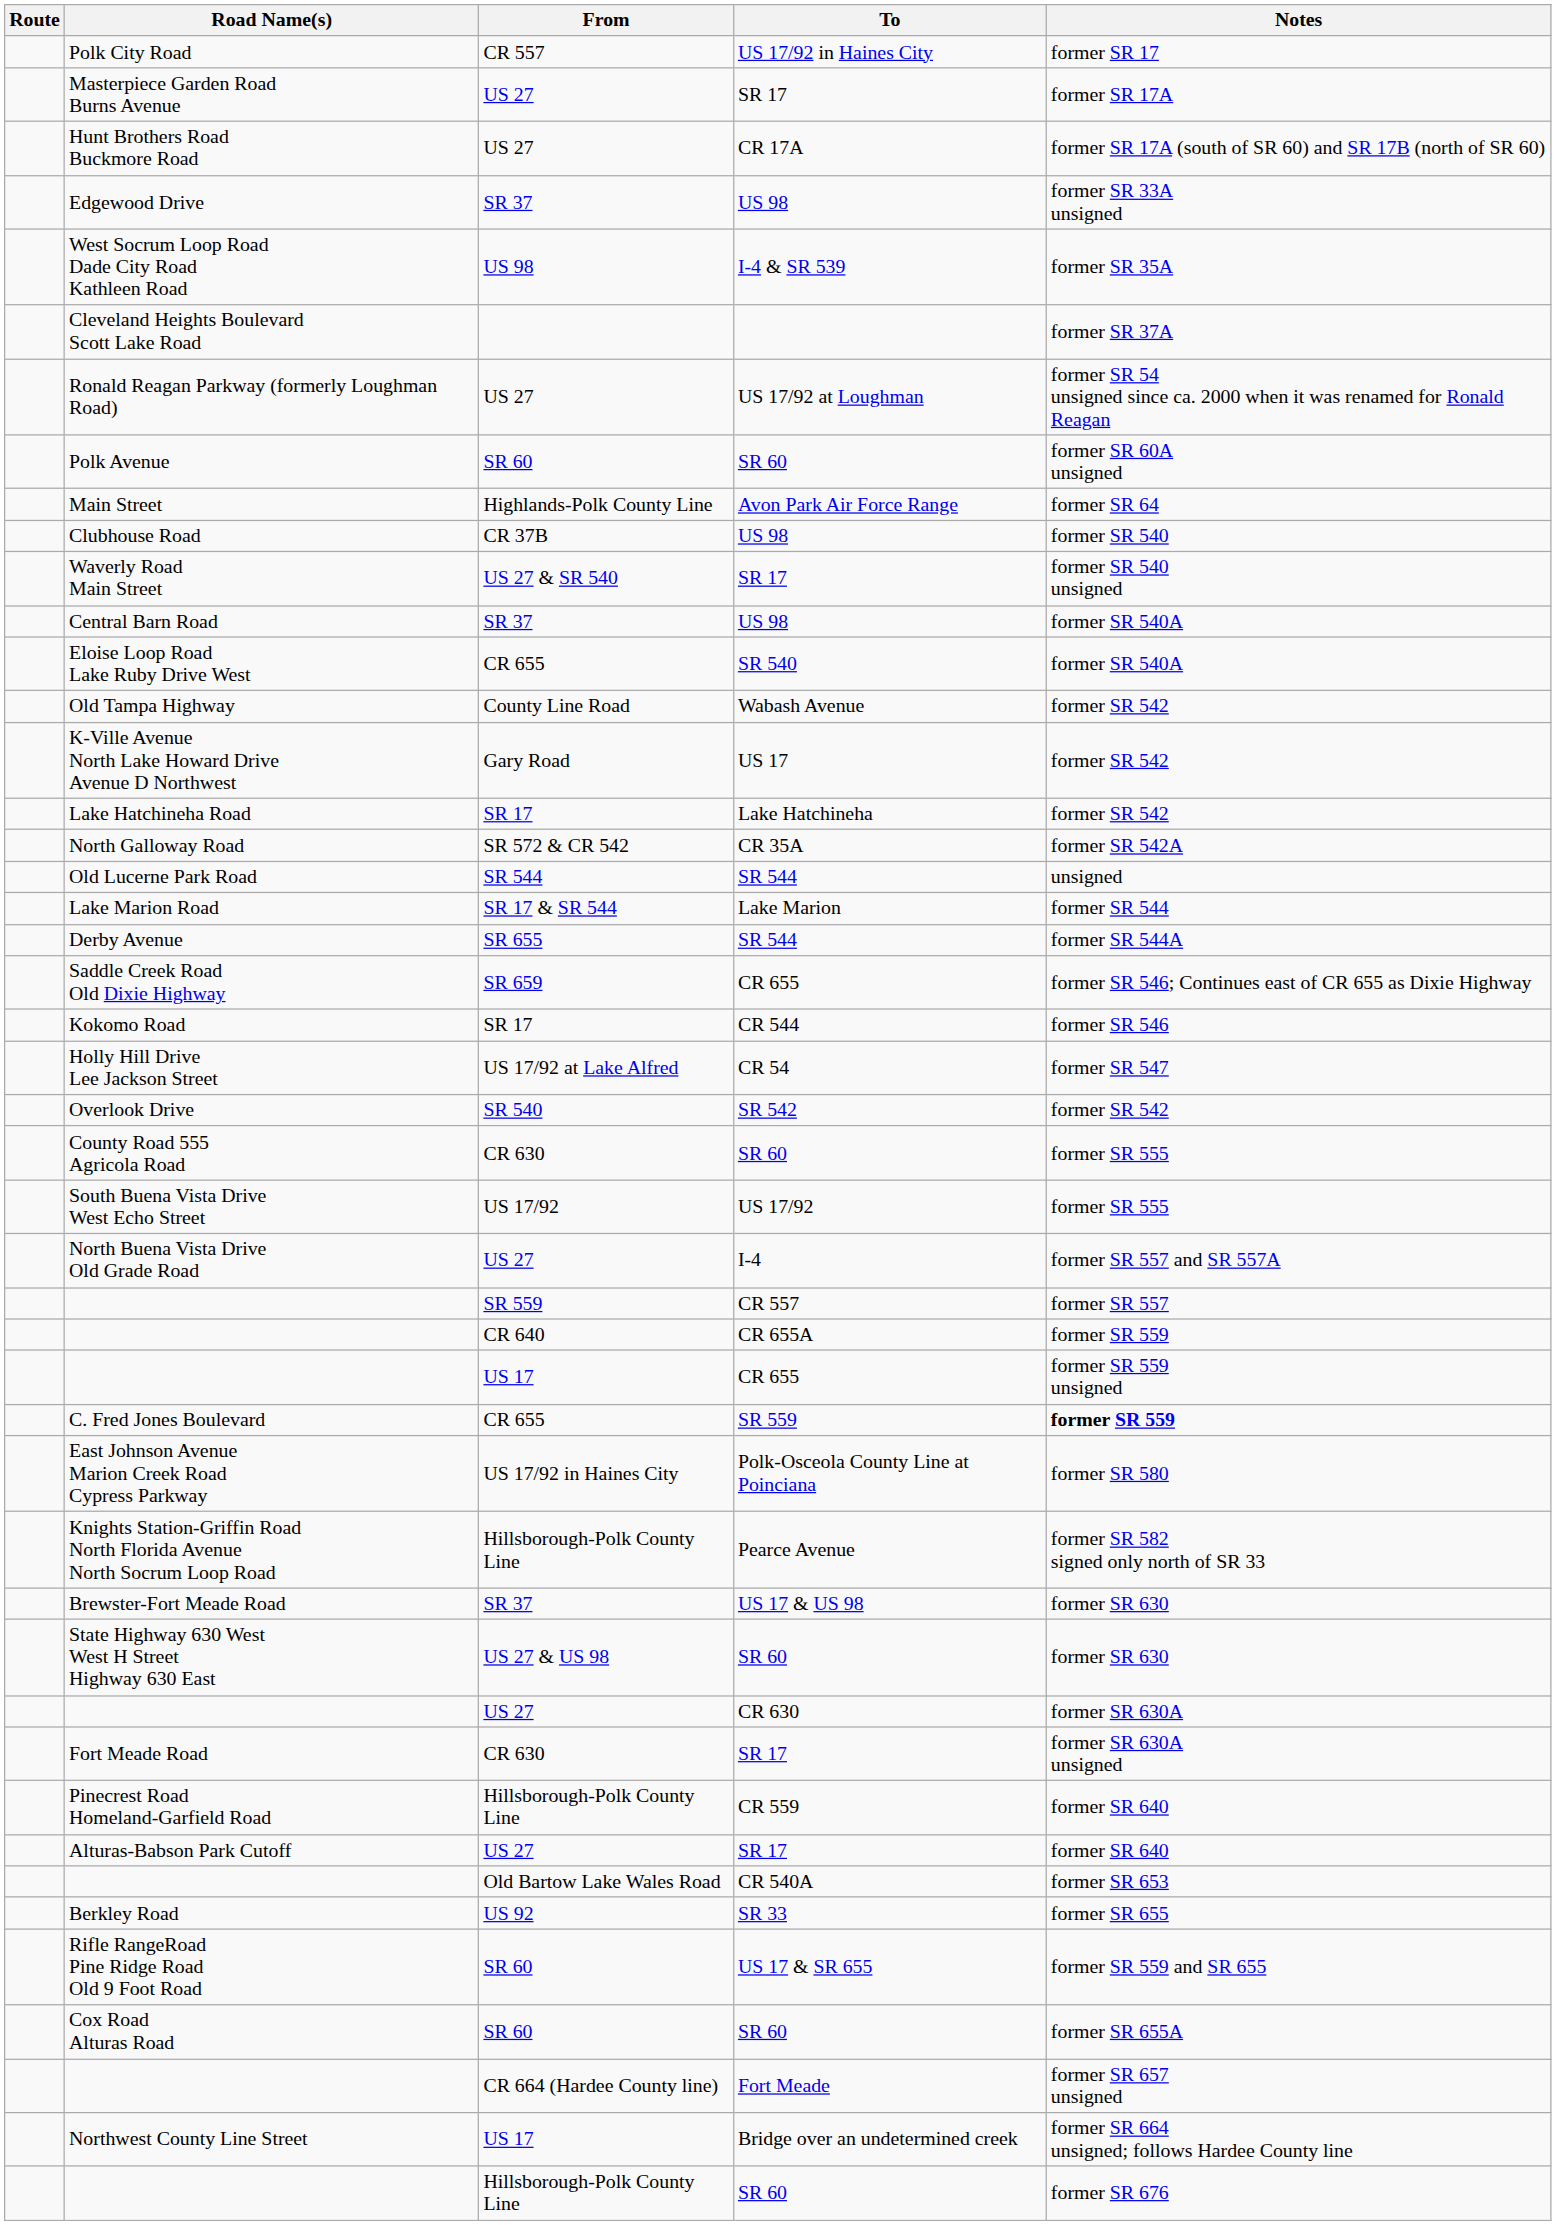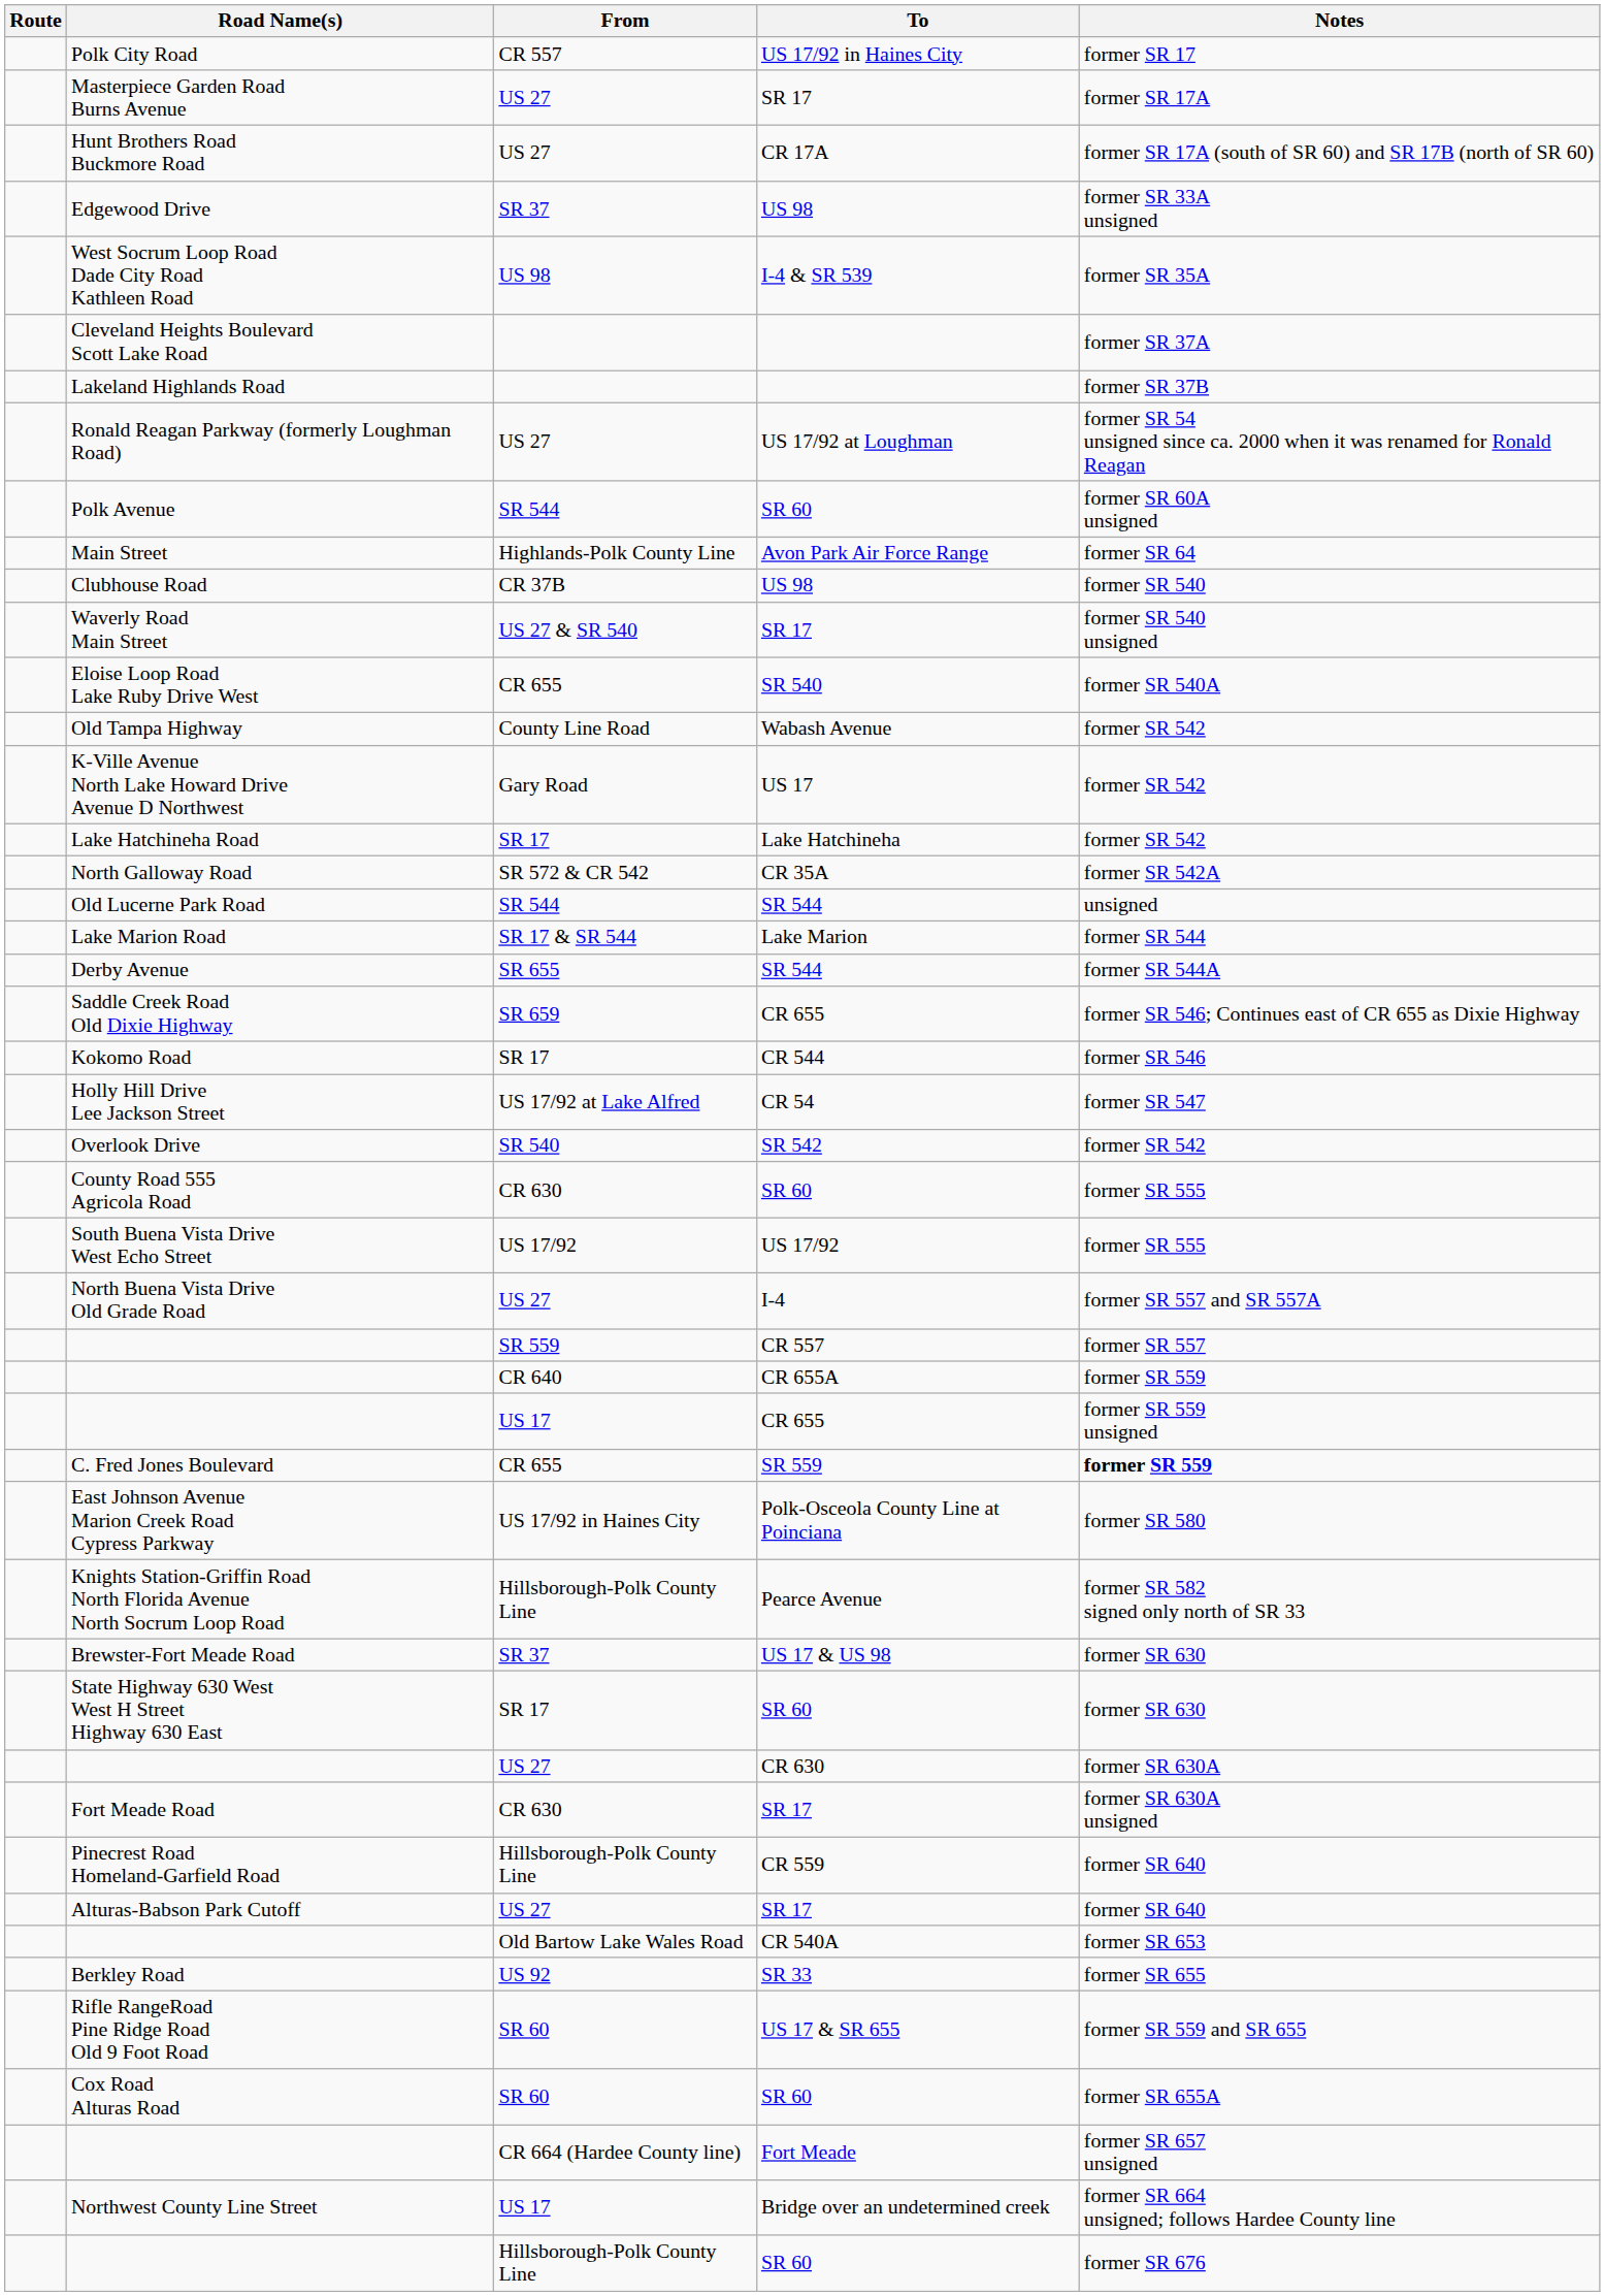 <table class="wikitable">
 <tr>
 <th>Route</th>
 <th>Road Name(s)</th>
 <th>From</th>
 <th>To</th>
 <th>Notes</th>
 </tr>
 <tr>
 <td></td>
 <td>Polk City Road</td>
 <td>CR 557</td>
 <td><a href='#'>US 17/92</a> in <a href='#'>Haines City</a></td>
 <td>former <a href='#'>SR 17</a></td>
 </tr>
 <tr>
 <td></td>
 <td>Masterpiece Garden Road<br>Burns Avenue</td>
 <td><a href='#'>US 27</a></td>
 <td>SR 17</td>
 <td>former <a href='#'>SR 17A</a></td>
 </tr>
 <tr>
 <td></td>
 <td>Hunt Brothers Road<br>Buckmore Road</td>
 <td>US 27</td>
 <td>CR 17A</td>
 <td>former <a href='#'>SR 17A</a> (south of SR 60) and <a href='#'>SR 17B</a> (north of SR 60)</td>
 </tr>
 <tr>
 <td></td>
 <td>Edgewood Drive</td>
 <td><a href='#'>SR 37</a></td>
 <td><a href='#'>US 98</a></td>
 <td>former <a href='#'>SR 33A</a><br>unsigned</td>
 </tr>
 <tr>
 <td></td>
 <td>West Socrum Loop Road<br>Dade City Road<br>Kathleen Road</td>
 <td><a href='#'>US 98</a></td>
 <td><a href='#'>I-4</a> & <a href='#'>SR 539</a></td>
 <td>former <a href='#'>SR 35A</a></td>
 </tr>
 <tr>
 <td></td>
 <td>Cleveland Heights Boulevard<br>Scott Lake Road</td>
 <td></td>
 <td></td>
 <td>former <a href='#'>SR 37A</a></td>
 </tr>
 <tr>
 <td></td>
+<td>Lakeland Highlands Road</td>
+<td></td>
+<td></td>
+<td>former <a href='#'>SR 37B</a></td>
+</tr>
+<tr>
+<td></td>
 <td>Ronald Reagan Parkway (formerly Loughman Road)</td>
 <td>US 27</td>
 <td>US 17/92 at <a href='#'>Loughman</a></td>
 <td>former <a href='#'>SR 54</a><br>unsigned since ca. 2000 when it was renamed for <a href='#'>Ronald Reagan</a></td>
 </tr>
 <tr>
 <td></td>
 <td>Polk Avenue</td>
-<td><a href='#'>SR 60</a></td>
+<td><a href='#'>SR 544</a></td>
 <td><a href='#'>SR 60</a></td>
 <td>former <a href='#'>SR 60A</a><br>unsigned</td>
 </tr>
 <tr>
 <td></td>
 <td>Main Street</td>
 <td>Highlands-Polk County Line</td>
 <td><a href='#'>Avon Park Air Force Range</a></td>
 <td>former <a href='#'>SR 64</a></td>
 </tr>
 <tr>
 <td></td>
 <td>Clubhouse Road</td>
 <td>CR 37B</td>
 <td><a href='#'>US 98</a></td>
 <td>former <a href='#'>SR 540</a></td>
 </tr>
 <tr>
 <td></td>
 <td>Waverly Road<br>Main Street</td>
 <td><a href='#'>US 27</a> & <a href='#'>SR 540</a></td>
 <td><a href='#'>SR 17</a></td>
 <td>former <a href='#'>SR 540</a><br>unsigned</td>
-</tr>
-<tr>
-<td></td>
-<td>Central Barn Road</td>
-<td><a href='#'>SR 37</a></td>
-<td><a href='#'>US 98</a></td>
-<td>former <a href='#'>SR 540A</a></td>
 </tr>
 <tr>
 <td></td>
 <td>Eloise Loop Road<br>Lake Ruby Drive West</td>
 <td>CR 655</td>
 <td><a href='#'>SR 540</a></td>
 <td>former <a href='#'>SR 540A</a></td>
 </tr>
 <tr>
 <td></td>
 <td>Old Tampa Highway</td>
 <td>County Line Road</td>
 <td>Wabash Avenue</td>
 <td>former <a href='#'>SR 542</a></td>
 </tr>
 <tr>
 <td></td>
 <td>K-Ville Avenue<br>North Lake Howard Drive<br>Avenue D Northwest</td>
 <td>Gary Road</td>
 <td>US 17</td>
 <td>former <a href='#'>SR 542</a></td>
 </tr>
 <tr>
 <td></td>
 <td>Lake Hatchineha Road</td>
 <td><a href='#'>SR 17</a></td>
 <td>Lake Hatchineha</td>
 <td>former <a href='#'>SR 542</a></td>
 </tr>
 <tr>
 <td></td>
 <td>North Galloway Road</td>
 <td>SR 572 & CR 542</td>
 <td>CR 35A</td>
 <td>former <a href='#'>SR 542A</a></td>
 </tr>
 <tr>
 <td></td>
 <td>Old Lucerne Park Road</td>
 <td><a href='#'>SR 544</a></td>
 <td><a href='#'>SR 544</a></td>
 <td>unsigned</td>
 </tr>
 <tr>
 <td></td>
 <td>Lake Marion Road</td>
 <td><a href='#'>SR 17</a> & <a href='#'>SR 544</a></td>
 <td>Lake Marion</td>
 <td>former <a href='#'>SR 544</a></td>
 </tr>
 <tr>
 <td></td>
 <td>Derby Avenue</td>
 <td><a href='#'>SR 655</a></td>
 <td><a href='#'>SR 544</a></td>
 <td>former <a href='#'>SR 544A</a></td>
 </tr>
 <tr>
 <td></td>
 <td>Saddle Creek Road<br>Old <a href='#'>Dixie Highway</a></td>
 <td><a href='#'>SR 659</a></td>
 <td>CR 655</td>
 <td>former <a href='#'>SR 546</a>; Continues east of CR 655 as Dixie Highway</td>
 </tr>
 <tr>
 <td></td>
 <td>Kokomo Road</td>
 <td>SR 17</td>
 <td>CR 544</td>
 <td>former <a href='#'>SR 546</a></td>
 </tr>
 <tr>
 <td></td>
 <td>Holly Hill Drive<br>Lee Jackson Street</td>
 <td>US 17/92 at <a href='#'>Lake Alfred</a></td>
 <td>CR 54</td>
 <td>former <a href='#'>SR 547</a></td>
 </tr>
 <tr>
 <td></td>
 <td>Overlook Drive</td>
 <td><a href='#'>SR 540</a></td>
 <td><a href='#'>SR 542</a></td>
 <td>former <a href='#'>SR 542</a></td>
 </tr>
 <tr>
 <td></td>
 <td>County Road 555<br>Agricola Road</td>
 <td>CR 630</td>
 <td><a href='#'>SR 60</a></td>
 <td>former <a href='#'>SR 555</a></td>
 </tr>
 <tr>
 <td></td>
 <td>South Buena Vista Drive<br>West Echo Street</td>
 <td>US 17/92</td>
 <td>US 17/92</td>
 <td>former <a href='#'>SR 555</a></td>
 </tr>
 <tr>
 <td></td>
 <td>North Buena Vista Drive<br>Old Grade Road</td>
 <td><a href='#'>US 27</a></td>
 <td>I-4</td>
 <td>former <a href='#'>SR 557</a> and <a href='#'>SR 557A</a></td>
 </tr>
 <tr>
 <td></td>
 <td></td>
 <td><a href='#'>SR 559</a></td>
 <td>CR 557</td>
 <td>former <a href='#'>SR 557</a></td>
 </tr>
 <tr>
 <td></td>
 <td></td>
 <td>CR 640</td>
 <td>CR 655A</td>
 <td>former <a href='#'>SR 559</a></td>
 </tr>
 <tr>
 <td></td>
 <td></td>
 <td><a href='#'>US 17</a></td>
 <td>CR 655</td>
 <td>former <a href='#'>SR 559</a><br>unsigned</td>
 </tr>
 <tr>
 <td></td>
 <td>C. Fred Jones Boulevard</td>
 <td>CR 655</td>
 <td><a href='#'>SR 559</a></td>
 <td><strong>former <a href='#'>SR 559</a></strong></td>
 </tr>
 <tr>
 <td></td>
 <td>East Johnson Avenue<br>Marion Creek Road<br>Cypress Parkway</td>
 <td>US 17/92 in Haines City</td>
 <td>Polk-Osceola County Line at <a href='#'>Poinciana</a></td>
 <td>former <a href='#'>SR 580</a></td>
 </tr>
 <tr>
 <td></td>
 <td>Knights Station-Griffin Road<br>North Florida Avenue<br>North Socrum Loop Road</td>
 <td>Hillsborough-Polk County Line</td>
 <td>Pearce Avenue</td>
 <td>former <a href='#'>SR 582</a><br>signed only north of SR 33</td>
 </tr>
 <tr>
 <td></td>
 <td>Brewster-Fort Meade Road</td>
 <td><a href='#'>SR 37</a></td>
 <td><a href='#'>US 17</a> & <a href='#'>US 98</a></td>
 <td>former <a href='#'>SR 630</a></td>
 </tr>
 <tr>
 <td></td>
 <td>State Highway 630 West<br>West H Street<br>Highway 630 East</td>
-<td><a href='#'>US 27</a> & <a href='#'>US 98</a></td>
+<td>SR 17</td>
 <td><a href='#'>SR 60</a></td>
 <td>former <a href='#'>SR 630</a></td>
 </tr>
 <tr>
 <td></td>
 <td></td>
 <td><a href='#'>US 27</a></td>
 <td>CR 630</td>
 <td>former <a href='#'>SR 630A</a></td>
 </tr>
 <tr>
 <td></td>
 <td>Fort Meade Road</td>
 <td>CR 630</td>
 <td><a href='#'>SR 17</a></td>
 <td>former <a href='#'>SR 630A</a><br>unsigned</td>
 </tr>
 <tr>
 <td></td>
 <td>Pinecrest Road<br>Homeland-Garfield Road</td>
 <td>Hillsborough-Polk County Line</td>
 <td>CR 559</td>
 <td>former <a href='#'>SR 640</a></td>
 </tr>
 <tr>
 <td></td>
 <td>Alturas-Babson Park Cutoff</td>
 <td><a href='#'>US 27</a></td>
 <td><a href='#'>SR 17</a></td>
 <td>former <a href='#'>SR 640</a></td>
 </tr>
 <tr>
 <td></td>
 <td></td>
 <td>Old Bartow Lake Wales Road</td>
 <td>CR 540A</td>
 <td>former <a href='#'>SR 653</a></td>
 </tr>
 <tr>
 <td></td>
 <td>Berkley Road</td>
 <td><a href='#'>US 92</a></td>
 <td><a href='#'>SR 33</a></td>
 <td>former <a href='#'>SR 655</a></td>
 </tr>
 <tr>
 <td></td>
 <td>Rifle RangeRoad<br>Pine Ridge Road<br>Old 9 Foot Road</td>
 <td><a href='#'>SR 60</a></td>
 <td><a href='#'>US 17</a> & <a href='#'>SR 655</a></td>
 <td>former <a href='#'>SR 559</a> and <a href='#'>SR 655</a></td>
 </tr>
 <tr>
 <td></td>
 <td>Cox Road<br>Alturas Road</td>
 <td><a href='#'>SR 60</a></td>
 <td><a href='#'>SR 60</a></td>
 <td>former <a href='#'>SR 655A</a></td>
 </tr>
 <tr>
 <td></td>
 <td></td>
 <td>CR 664 (Hardee County line)</td>
 <td><a href='#'>Fort Meade</a></td>
 <td>former <a href='#'>SR 657</a><br>unsigned</td>
 </tr>
 <tr>
 <td></td>
 <td>Northwest County Line Street</td>
 <td><a href='#'>US 17</a></td>
 <td>Bridge over an undetermined creek</td>
 <td>former <a href='#'>SR 664</a><br>unsigned; follows Hardee County line</td>
 </tr>
 <tr>
 <td></td>
 <td></td>
 <td>Hillsborough-Polk County Line</td>
 <td><a href='#'>SR 60</a></td>
 <td>former <a href='#'>SR 676</a></td>
 </tr>
 </table>
